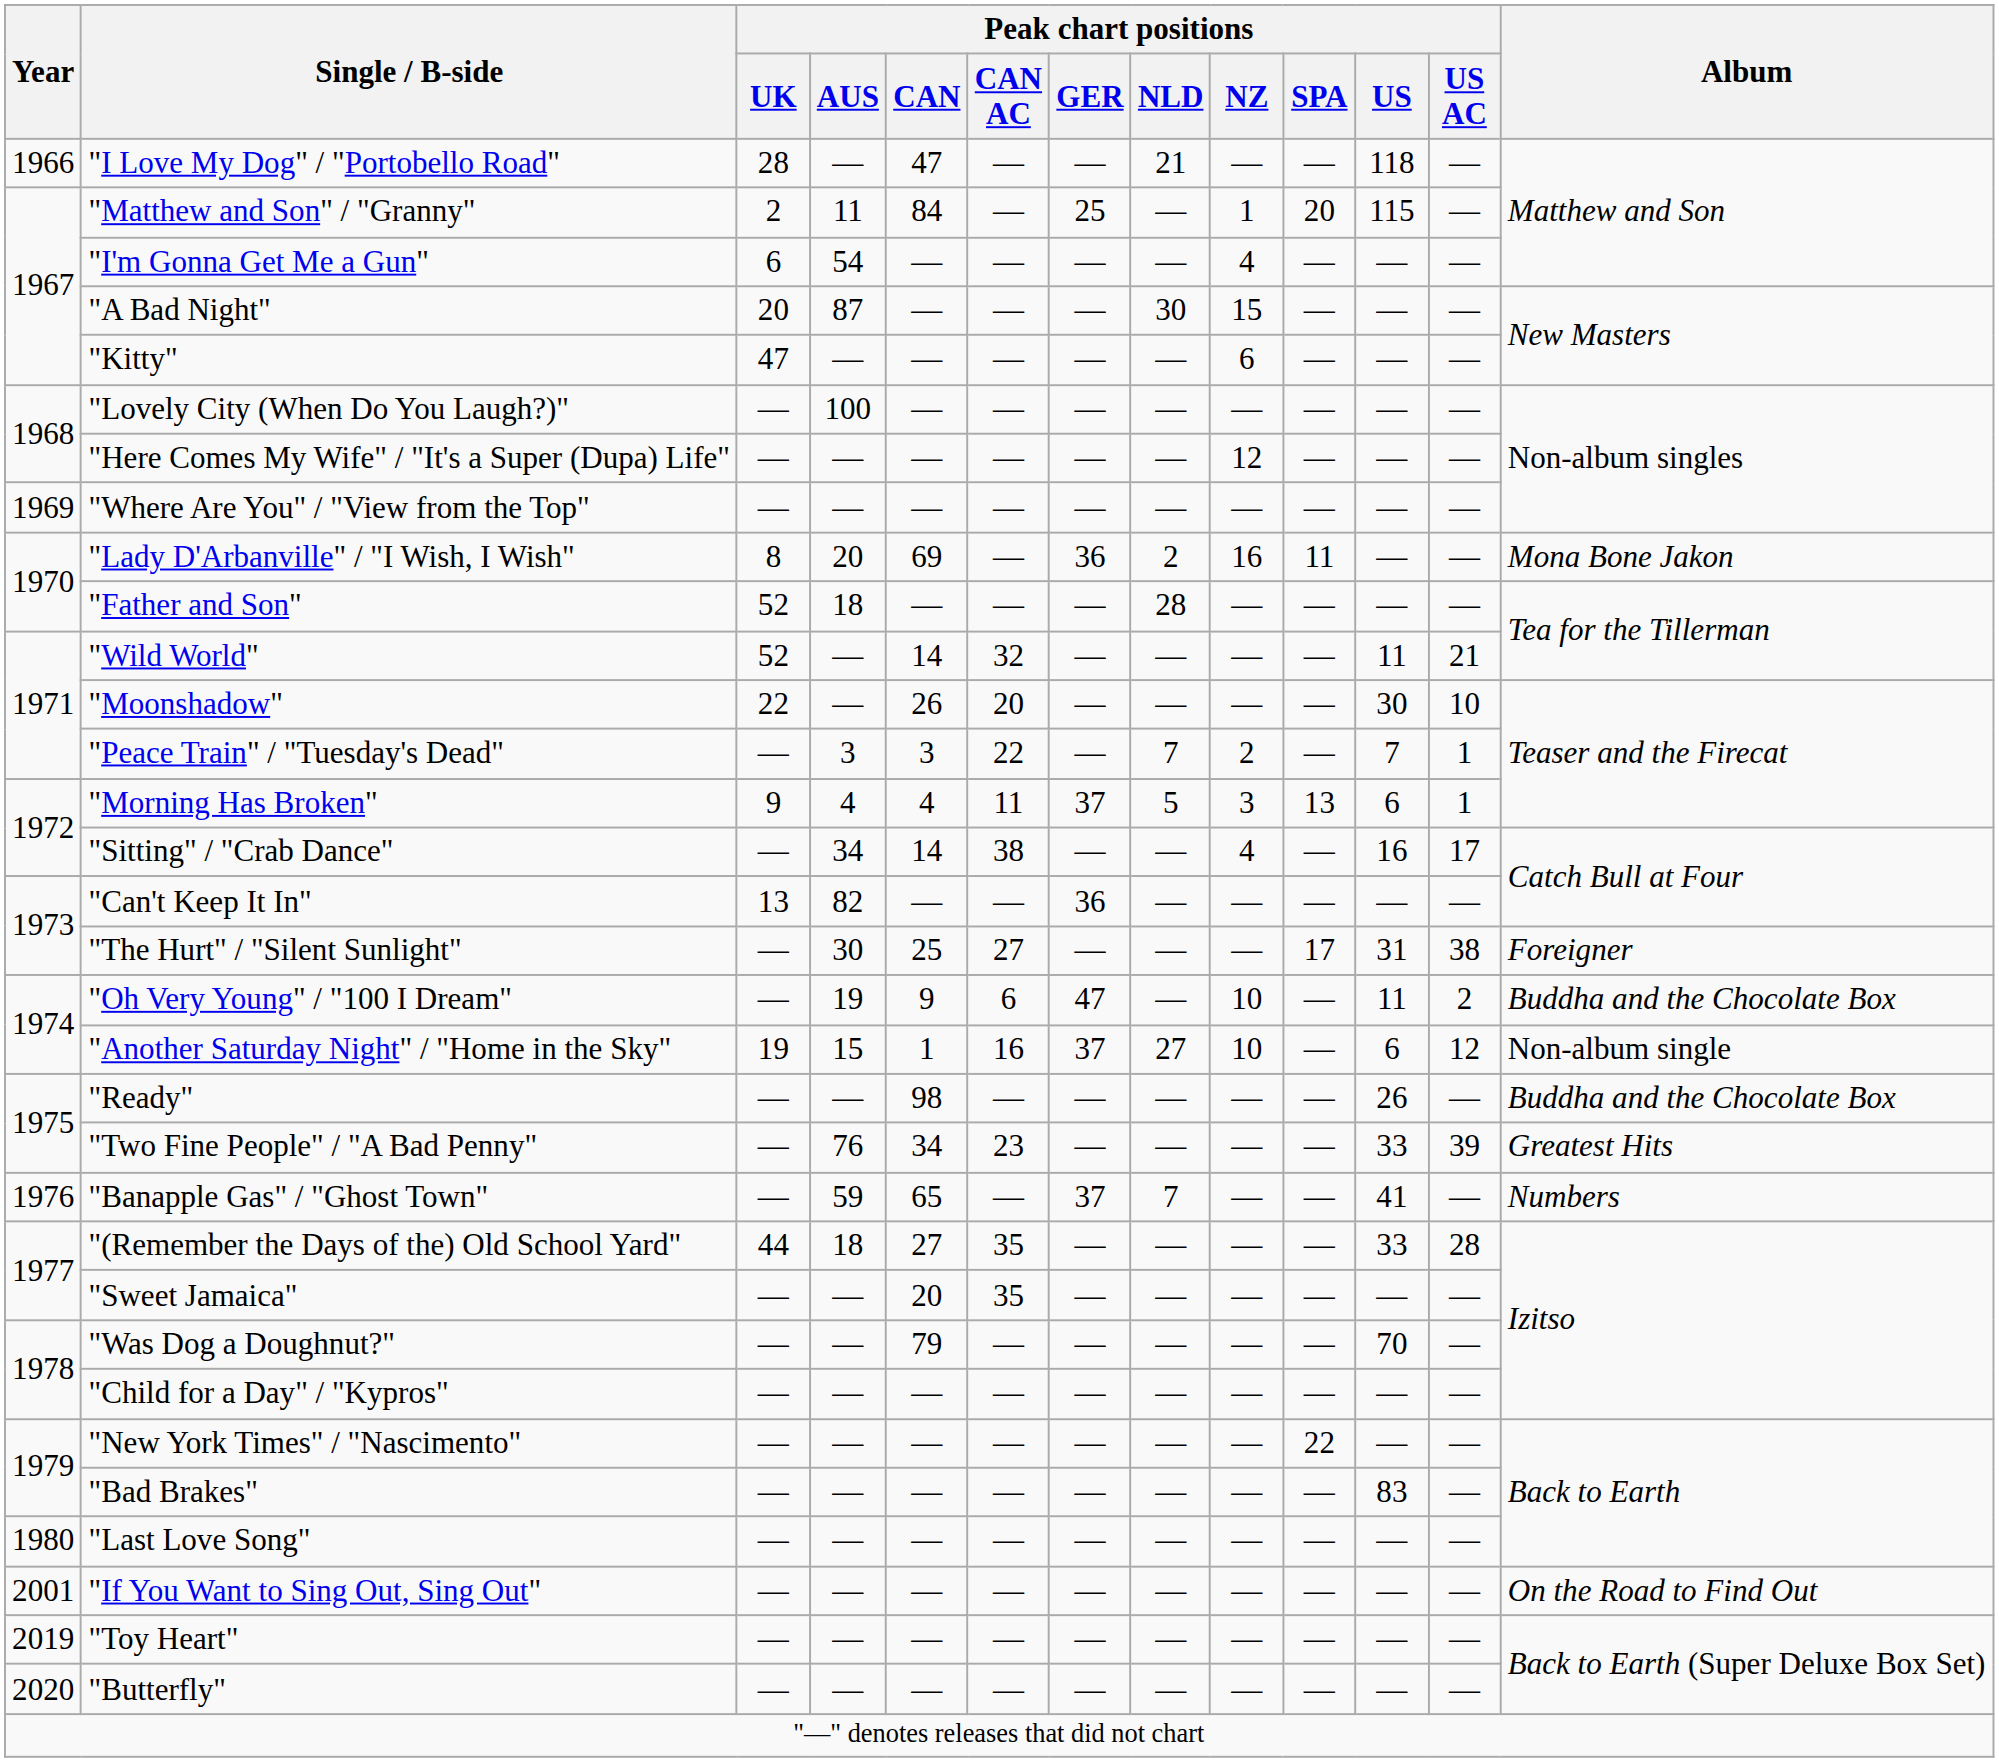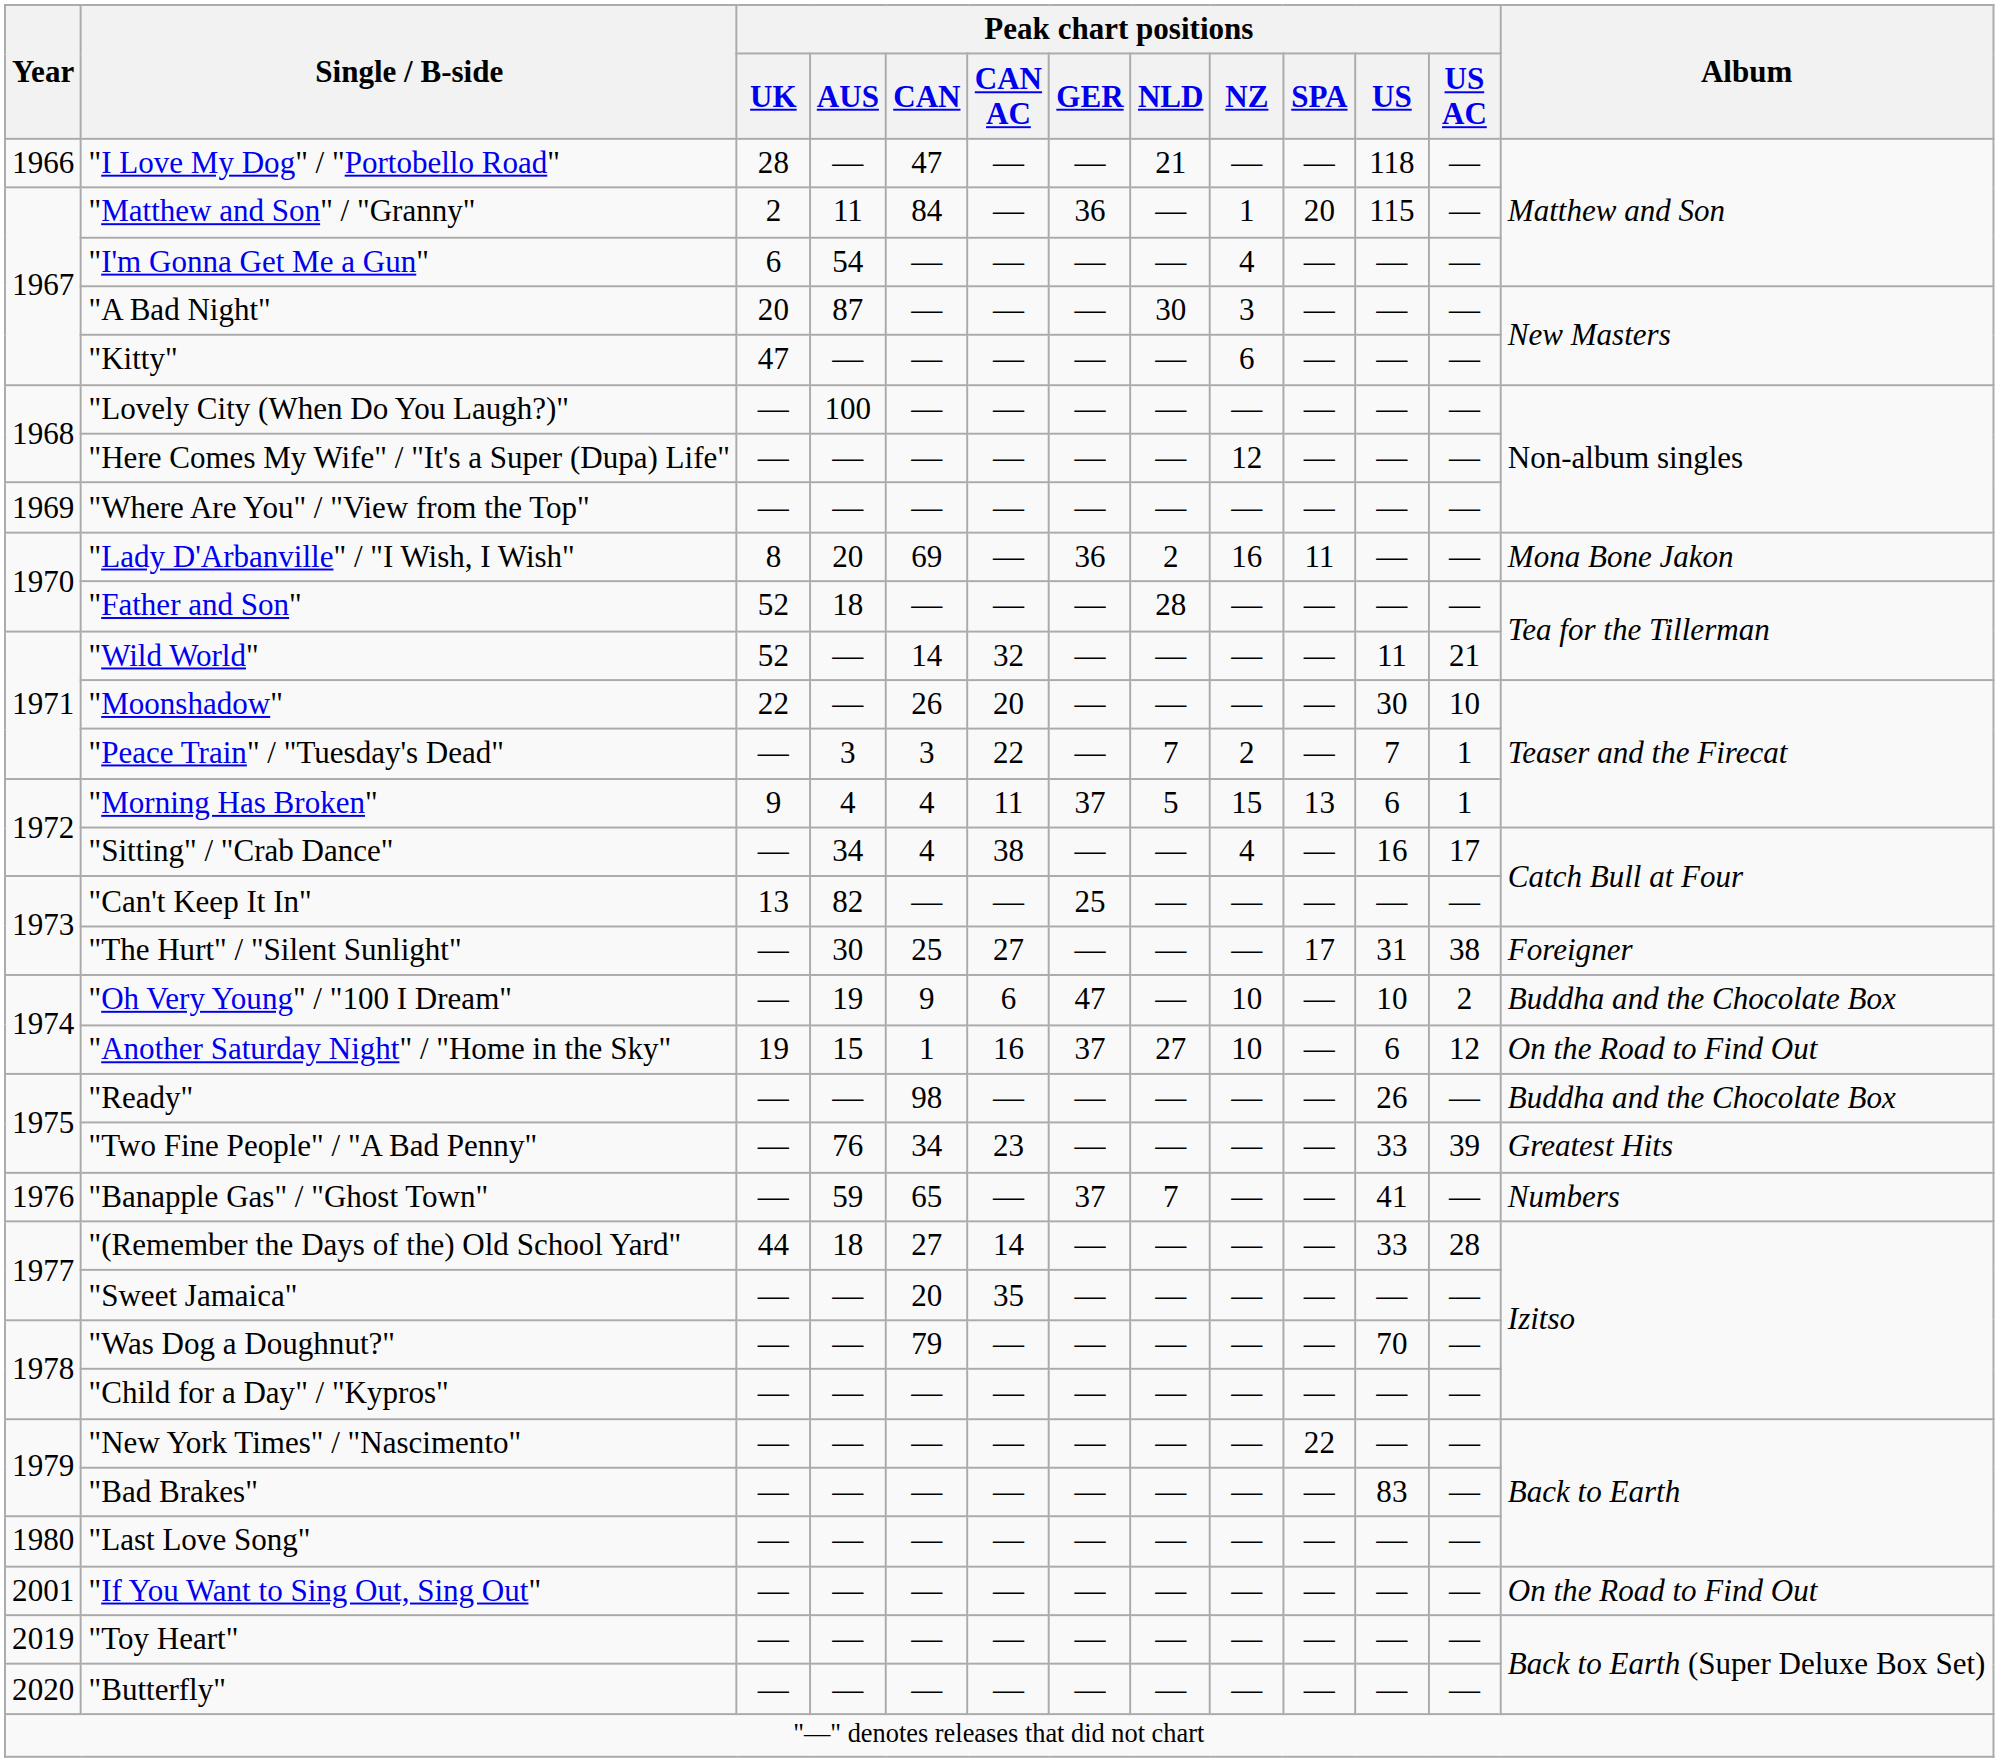 <table class="wikitable" style="text-align:center;">
 <tr>
 <th rowspan="2">Year</th>
 <th rowspan="2">Single / B-side</th>
 <th colspan="10">Peak chart positions</th>
 <th rowspan="2">Album</th>
 </tr>
 <tr>
 <th style="width:30px;"><a href='#'>UK</a><br></th>
 <th style="width:30px;"><a href='#'>AUS</a><br></th>
 <th style="width:30px;"><a href='#'>CAN</a><br></th>
 <th style="width:30px;"><a href='#'>CAN AC</a><br></th>
 <th style="width:30px;"><a href='#'>GER</a><br></th>
 <th style="width:30px;"><a href='#'>NLD</a><br></th>
 <th style="width:30px;"><a href='#'>NZ</a><br></th>
 <th style="width:30px;"><a href='#'>SPA</a><br></th>
 <th style="width:30px;"><a href='#'>US</a><br></th>
 <th style="width:30px;"><a href='#'>US AC</a><br></th>
 </tr>
 <tr>
 <td>1966</td>
 <td style="text-align:left;">"<a href='#'>I Love My Dog</a>" / "<a href='#'>Portobello Road</a>"</td>
 <td>28</td>
 <td>—</td>
 <td>47</td>
 <td>—</td>
 <td>—</td>
 <td>21</td>
 <td>—</td>
 <td>—</td>
 <td>118</td>
 <td>—</td>
 <td style="text-align:left;" rowspan="3"><em>Matthew and Son</em></td>
 </tr>
 <tr>
 <td rowspan="4">1967</td>
 <td style="text-align:left;">"<a href='#'>Matthew and Son</a>" / "Granny"</td>
 <td>2</td>
 <td>11</td>
 <td>84</td>
 <td>—</td>
-<td>25</td>
+<td>36</td>
 <td>—</td>
 <td>1</td>
 <td>20</td>
 <td>115</td>
 <td>—</td>
 </tr>
 <tr>
 <td style="text-align:left;">"<a href='#'>I'm Gonna Get Me a Gun</a>"</td>
 <td>6</td>
 <td>54</td>
 <td>—</td>
 <td>—</td>
 <td>—</td>
 <td>—</td>
 <td>4</td>
 <td>—</td>
 <td>—</td>
 <td>—</td>
 </tr>
 <tr>
 <td style="text-align:left;">"A Bad Night"</td>
 <td>20</td>
 <td>87</td>
 <td>—</td>
 <td>—</td>
 <td>—</td>
 <td>30</td>
-<td>15</td>
+<td>3</td>
 <td>—</td>
 <td>—</td>
 <td>—</td>
 <td style="text-align:left;" rowspan="2"><em>New Masters</em></td>
 </tr>
 <tr>
 <td style="text-align:left;">"Kitty"</td>
 <td>47</td>
 <td>—</td>
 <td>—</td>
 <td>—</td>
 <td>—</td>
 <td>—</td>
 <td>6</td>
 <td>—</td>
 <td>—</td>
 <td>—</td>
 </tr>
 <tr>
 <td rowspan="2">1968</td>
 <td style="text-align:left;">"Lovely City (When Do You Laugh?)"</td>
 <td>—</td>
 <td>100</td>
 <td>—</td>
 <td>—</td>
 <td>—</td>
 <td>—</td>
 <td>—</td>
 <td>—</td>
 <td>—</td>
 <td>—</td>
 <td style="text-align:left;" rowspan="3">Non-album singles</td>
 </tr>
 <tr>
 <td style="text-align:left;">"Here Comes My Wife" / "It's a Super (Dupa) Life"</td>
 <td>—</td>
 <td>—</td>
 <td>—</td>
 <td>—</td>
 <td>—</td>
 <td>—</td>
 <td>12</td>
 <td>—</td>
 <td>—</td>
 <td>—</td>
 </tr>
 <tr>
 <td>1969</td>
 <td style="text-align:left;">"Where Are You" / "View from the Top"</td>
 <td>—</td>
 <td>—</td>
 <td>—</td>
 <td>—</td>
 <td>—</td>
 <td>—</td>
 <td>—</td>
 <td>—</td>
 <td>—</td>
 <td>—</td>
 </tr>
 <tr>
 <td rowspan="2">1970</td>
 <td style="text-align:left;">"<a href='#'>Lady D'Arbanville</a>" / "I Wish, I Wish"</td>
 <td>8</td>
 <td>20</td>
 <td>69</td>
 <td>—</td>
 <td>36</td>
 <td>2</td>
 <td>16</td>
 <td>11</td>
 <td>—</td>
 <td>—</td>
 <td style="text-align:left;"><em>Mona Bone Jakon</em></td>
 </tr>
 <tr>
 <td style="text-align:left;">"<a href='#'>Father and Son</a>"</td>
 <td>52</td>
 <td>18</td>
 <td>—</td>
 <td>—</td>
 <td>—</td>
 <td>28</td>
 <td>—</td>
 <td>—</td>
 <td>—</td>
 <td>—</td>
 <td style="text-align:left;" rowspan="2"><em>Tea for the Tillerman</em></td>
 </tr>
 <tr>
 <td rowspan="3">1971</td>
 <td style="text-align:left;">"<a href='#'>Wild World</a>"</td>
 <td>52</td>
 <td>—</td>
 <td>14</td>
 <td>32</td>
 <td>—</td>
 <td>—</td>
 <td>—</td>
 <td>—</td>
 <td>11</td>
 <td>21</td>
 </tr>
 <tr>
 <td style="text-align:left;">"<a href='#'>Moonshadow</a>"</td>
 <td>22</td>
 <td>—</td>
 <td>26</td>
 <td>20</td>
 <td>—</td>
 <td>—</td>
 <td>—</td>
 <td>—</td>
 <td>30</td>
 <td>10</td>
 <td style="text-align:left;" rowspan="3"><em>Teaser and the Firecat</em></td>
 </tr>
 <tr>
 <td style="text-align:left;">"<a href='#'>Peace Train</a>" / "Tuesday's Dead"</td>
 <td>—</td>
 <td>3</td>
 <td>3</td>
 <td>22</td>
 <td>—</td>
 <td>7</td>
 <td>2</td>
 <td>—</td>
 <td>7</td>
 <td>1</td>
 </tr>
 <tr>
 <td rowspan="2">1972</td>
 <td style="text-align:left;">"<a href='#'>Morning Has Broken</a>"</td>
 <td>9</td>
 <td>4</td>
 <td>4</td>
 <td>11</td>
 <td>37</td>
 <td>5</td>
-<td>3</td>
+<td>15</td>
 <td>13</td>
 <td>6</td>
 <td>1</td>
 </tr>
 <tr>
 <td style="text-align:left;">"Sitting" / "Crab Dance"</td>
 <td>—</td>
 <td>34</td>
-<td>14</td>
+<td>4</td>
 <td>38</td>
 <td>—</td>
 <td>—</td>
 <td>4</td>
 <td>—</td>
 <td>16</td>
 <td>17</td>
 <td style="text-align:left;" rowspan="2"><em>Catch Bull at Four</em></td>
 </tr>
 <tr>
 <td rowspan="2">1973</td>
 <td style="text-align:left;">"Can't Keep It In"</td>
 <td>13</td>
 <td>82</td>
 <td>—</td>
 <td>—</td>
-<td>36</td>
+<td>25</td>
 <td>—</td>
 <td>—</td>
 <td>—</td>
 <td>—</td>
 <td>—</td>
 </tr>
 <tr>
 <td style="text-align:left;">"The Hurt" / "Silent Sunlight"</td>
 <td>—</td>
 <td>30</td>
 <td>25</td>
 <td>27</td>
 <td>—</td>
 <td>—</td>
 <td>—</td>
 <td>17</td>
 <td>31</td>
 <td>38</td>
 <td style="text-align:left;"><em>Foreigner</em></td>
 </tr>
 <tr>
 <td rowspan="2">1974</td>
 <td style="text-align:left;">"<a href='#'>Oh Very Young</a>" / "100 I Dream"</td>
 <td>—</td>
 <td>19</td>
 <td>9</td>
 <td>6</td>
 <td>47</td>
 <td>—</td>
 <td>10</td>
 <td>—</td>
-<td>11</td>
+<td>10</td>
 <td>2</td>
 <td style="text-align:left;"><em>Buddha and the Chocolate Box</em></td>
 </tr>
 <tr>
 <td style="text-align:left;">"<a href='#'>Another Saturday Night</a>" / "Home in the Sky"</td>
 <td>19</td>
 <td>15</td>
 <td>1</td>
 <td>16</td>
 <td>37</td>
 <td>27</td>
 <td>10</td>
 <td>—</td>
 <td>6</td>
 <td>12</td>
-<td style="text-align:left;">Non-album single </td>
+<td style="text-align:left;"><em>On the Road to Find Out</em></td>
 </tr>
 <tr>
 <td rowspan="2">1975</td>
 <td style="text-align:left;">"Ready"</td>
 <td>—</td>
 <td>—</td>
 <td>98</td>
 <td>—</td>
 <td>—</td>
 <td>—</td>
 <td>—</td>
 <td>—</td>
 <td>26</td>
 <td>—</td>
 <td style="text-align:left;"><em>Buddha and the Chocolate Box</em></td>
 </tr>
 <tr>
 <td style="text-align:left;">"Two Fine People" / "A Bad Penny"</td>
 <td>—</td>
 <td>76</td>
 <td>34</td>
 <td>23</td>
 <td>—</td>
 <td>—</td>
 <td>—</td>
 <td>—</td>
 <td>33</td>
 <td>39</td>
 <td style="text-align:left;"><em>Greatest Hits</em></td>
 </tr>
 <tr>
 <td>1976</td>
 <td style="text-align:left;">"Banapple Gas" / "Ghost Town"</td>
 <td>—</td>
 <td>59</td>
 <td>65</td>
 <td>—</td>
 <td>37</td>
 <td>7</td>
 <td>—</td>
 <td>—</td>
 <td>41</td>
 <td>—</td>
 <td style="text-align:left;"><em>Numbers</em></td>
 </tr>
 <tr>
 <td rowspan="2">1977</td>
 <td style="text-align:left;">"(Remember the Days of the) Old School Yard"</td>
 <td>44</td>
 <td>18</td>
 <td>27</td>
-<td>35</td>
+<td>14</td>
 <td>—</td>
 <td>—</td>
 <td>—</td>
 <td>—</td>
 <td>33</td>
 <td>28</td>
 <td style="text-align:left;" rowspan="4"><em>Izitso</em></td>
 </tr>
 <tr>
 <td style="text-align:left;">"Sweet Jamaica"</td>
 <td>—</td>
 <td>—</td>
 <td>20</td>
 <td>35</td>
 <td>—</td>
 <td>—</td>
 <td>—</td>
 <td>—</td>
 <td>—</td>
 <td>—</td>
 </tr>
 <tr>
 <td rowspan="2">1978</td>
 <td style="text-align:left;">"Was Dog a Doughnut?"</td>
 <td>—</td>
 <td>—</td>
 <td>79</td>
 <td>—</td>
 <td>—</td>
 <td>—</td>
 <td>—</td>
 <td>—</td>
 <td>70</td>
 <td>—</td>
 </tr>
 <tr>
 <td style="text-align:left;">"Child for a Day" / "Kypros"</td>
 <td>—</td>
 <td>—</td>
 <td>—</td>
 <td>—</td>
 <td>—</td>
 <td>—</td>
 <td>—</td>
 <td>—</td>
 <td>—</td>
 <td>—</td>
 </tr>
 <tr>
 <td rowspan="2">1979</td>
 <td style="text-align:left;">"New York Times" / "Nascimento"</td>
 <td>—</td>
 <td>—</td>
 <td>—</td>
 <td>—</td>
 <td>—</td>
 <td>—</td>
 <td>—</td>
 <td>22</td>
 <td>—</td>
 <td>—</td>
 <td style="text-align:left;" rowspan="3"><em>Back to Earth</em></td>
 </tr>
 <tr>
 <td style="text-align:left;">"Bad Brakes"</td>
 <td>—</td>
 <td>—</td>
 <td>—</td>
 <td>—</td>
 <td>—</td>
 <td>—</td>
 <td>—</td>
 <td>—</td>
 <td>83</td>
 <td>—</td>
 </tr>
 <tr>
 <td>1980</td>
 <td style="text-align:left;">"Last Love Song"</td>
 <td>—</td>
 <td>—</td>
 <td>—</td>
 <td>—</td>
 <td>—</td>
 <td>—</td>
 <td>—</td>
 <td>—</td>
 <td>—</td>
 <td>—</td>
 </tr>
 <tr>
 <td>2001</td>
 <td style="text-align:left;">"<a href='#'>If You Want to Sing Out, Sing Out</a>"</td>
 <td>—</td>
 <td>—</td>
 <td>—</td>
 <td>—</td>
 <td>—</td>
 <td>—</td>
 <td>—</td>
 <td>—</td>
 <td>—</td>
 <td>—</td>
 <td style="text-align:left;"><em>On the Road to Find Out</em></td>
 </tr>
 <tr>
 <td>2019</td>
 <td style="text-align:left;">"Toy Heart"</td>
 <td>—</td>
 <td>—</td>
 <td>—</td>
 <td>—</td>
 <td>—</td>
 <td>—</td>
 <td>—</td>
 <td>—</td>
 <td>—</td>
 <td>—</td>
 <td style="text-align:left;" rowspan="2"><em>Back to Earth</em> (Super Deluxe Box Set)</td>
 </tr>
 <tr>
 <td>2020</td>
 <td style="text-align:left;">"Butterfly"</td>
 <td>—</td>
 <td>—</td>
 <td>—</td>
 <td>—</td>
 <td>—</td>
 <td>—</td>
 <td>—</td>
 <td>—</td>
 <td>—</td>
 <td>—</td>
 </tr>
 <tr>
 <td colspan="15" style="font-size:85%">"—" denotes releases that did not chart</td>
 </tr>
 </table>
